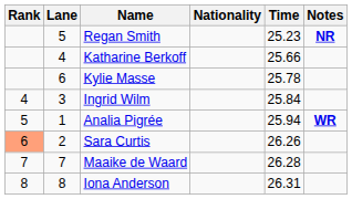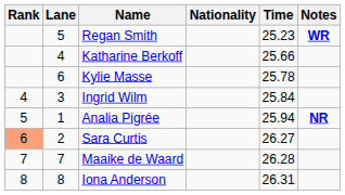 <table class="wikitable sortable" style="text-align:center">
 <tr>
 <th>Rank</th>
 <th>Lane</th>
 <th>Name</th>
 <th>Nationality</th>
 <th>Time</th>
 <th>Notes</th>
 </tr>
 <tr>
 <td></td>
 <td>5</td>
 <td align=left><a href='#'>Regan Smith</a></td>
 <td align=left></td>
 <td>25.23</td>
-<td><strong><a href='#'>NR</a></strong></td>
+<td><strong><a href='#'>WR</a></strong></td>
 </tr>
 <tr>
 <td></td>
 <td>4</td>
 <td align=left><a href='#'>Katharine Berkoff</a></td>
 <td align=left></td>
 <td>25.66</td>
 <td></td>
 </tr>
 <tr>
 <td></td>
 <td>6</td>
 <td align=left><a href='#'>Kylie Masse</a></td>
 <td align=left></td>
 <td>25.78</td>
 <td></td>
 </tr>
 <tr>
 <td>4</td>
 <td>3</td>
 <td align=left><a href='#'>Ingrid Wilm</a></td>
 <td align=left></td>
 <td>25.84</td>
 <td></td>
 </tr>
 <tr>
 <td>5</td>
 <td>1</td>
 <td align=left><a href='#'>Analia Pigrée</a></td>
 <td align=left></td>
 <td>25.94</td>
-<td><strong><a href='#'>WR</a></strong></td>
+<td><strong><a href='#'>NR</a></strong></td>
 </tr>
 <tr>
 <td style="background: lightsalmon;">6</td>
 <td>2</td>
 <td align=left><a href='#'>Sara Curtis</a></td>
 <td align=left></td>
-<td>26.26</td>
+<td>26.27</td>
 <td></td>
 </tr>
 <tr>
 <td>7</td>
 <td>7</td>
 <td align=left><a href='#'>Maaike de Waard</a></td>
 <td align=left></td>
 <td>26.28</td>
 <td></td>
 </tr>
 <tr>
 <td>8</td>
 <td>8</td>
 <td align=left><a href='#'>Iona Anderson</a></td>
 <td align=left></td>
 <td>26.31</td>
 <td></td>
 </tr>
 </table>
